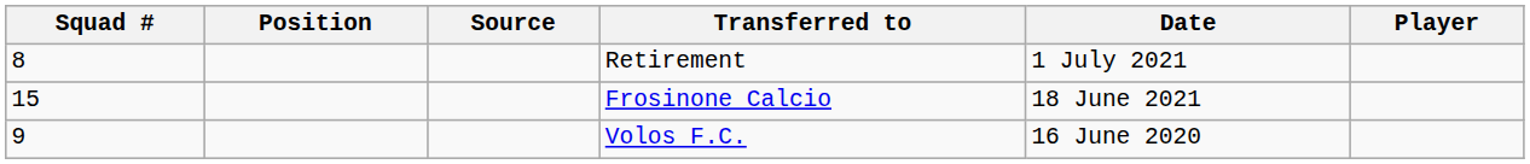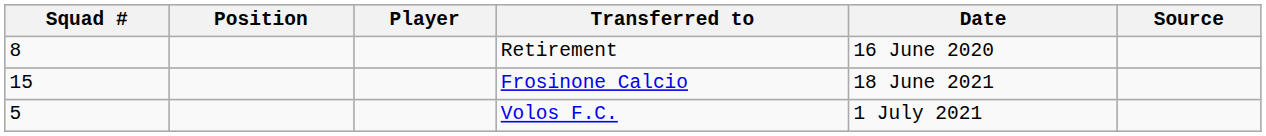 <table class="wikitable sortable" style="width:90%; text-align:center; font-size:95%; text-align:left;">
 <tr>
 <th>Squad #</th>
 <th>Position</th>
-<th>Source</th>
+<th>Player</th>
 <th>Transferred to</th>
 <th>Date</th>
-<th>Player</th>
+<th>Source</th>
 </tr>
 <tr>
 <td>8</td>
 <td></td>
 <td></td>
 <td>Retirement</td>
-<td>1 July 2021</td>
+<td>16 June 2020</td>
 <td></td>
 </tr>
 <tr>
 <td>15</td>
 <td></td>
 <td></td>
 <td> <a href='#'>Frosinone Calcio</a></td>
 <td>18 June 2021</td>
 <td></td>
 </tr>
 <tr>
-<td>9</td>
+<td>5</td>
 <td></td>
 <td></td>
 <td> <a href='#'>Volos F.C.</a></td>
-<td>16 June 2020</td>
+<td>1 July 2021</td>
 <td></td>
 </tr>
 </table>
